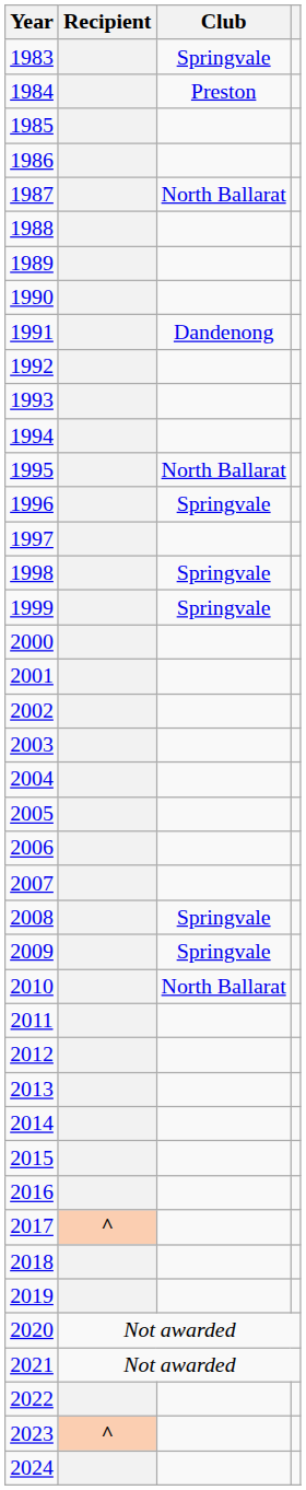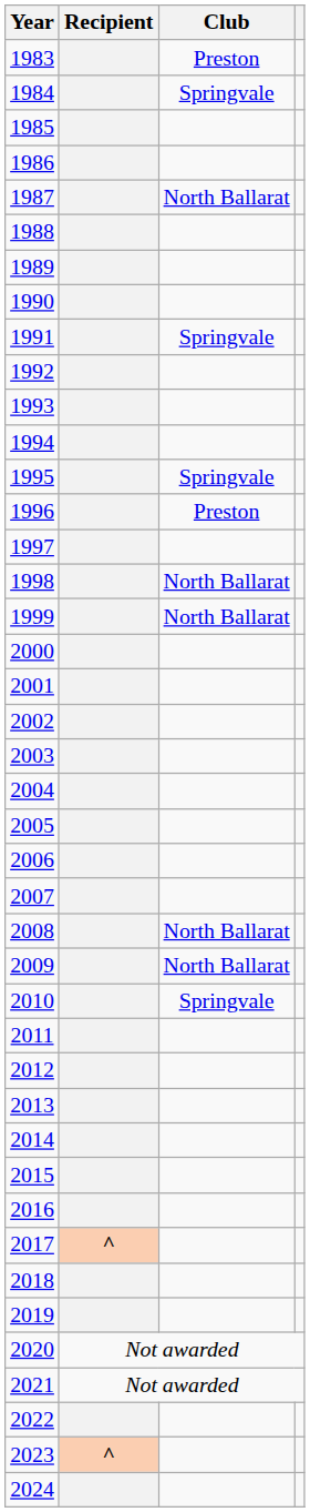 <table class="wikitable sortable plainrowheaders" style="text-align:center;">
 <tr>
 <th scope=col>Year</th>
 <th scope=col>Recipient</th>
 <th scope=col>Club</th>
 <th scope=col class="unsortable"></th>
 </tr>
 <tr>
 <td><a href='#'>1983</a></td>
 <th scope=row></th>
-<td><a href='#'>Springvale</a></td>
+<td><a href='#'>Preston</a></td>
 <td></td>
 </tr>
 <tr>
 <td><a href='#'>1984</a></td>
 <th scope=row></th>
-<td><a href='#'>Preston</a></td>
+<td><a href='#'>Springvale</a></td>
 <td></td>
 </tr>
 <tr>
 <td><a href='#'>1985</a></td>
 <th scope=row></th>
 <td></td>
 <td></td>
 </tr>
 <tr>
 <td><a href='#'>1986</a></td>
 <th scope=row></th>
 <td></td>
 <td></td>
 </tr>
 <tr>
 <td><a href='#'>1987</a></td>
 <th scope=row></th>
 <td><a href='#'>North Ballarat</a></td>
 <td></td>
 </tr>
 <tr>
 <td><a href='#'>1988</a></td>
 <th scope=row></th>
 <td></td>
 <td></td>
 </tr>
 <tr>
 <td><a href='#'>1989</a></td>
 <th scope=row></th>
 <td></td>
 <td></td>
 </tr>
 <tr>
 <td><a href='#'>1990</a></td>
 <th scope=row></th>
 <td></td>
 <td></td>
 </tr>
 <tr>
 <td><a href='#'>1991</a></td>
 <th scope=row></th>
-<td><a href='#'>Dandenong</a></td>
+<td><a href='#'>Springvale</a></td>
 <td></td>
 </tr>
 <tr>
 <td><a href='#'>1992</a></td>
 <th scope=row></th>
 <td></td>
 <td></td>
 </tr>
 <tr>
 <td><a href='#'>1993</a></td>
 <th scope=row></th>
 <td></td>
 <td></td>
 </tr>
 <tr>
 <td><a href='#'>1994</a></td>
 <th scope=row></th>
 <td></td>
 <td></td>
 </tr>
 <tr>
 <td><a href='#'>1995</a></td>
 <th scope=row></th>
-<td><a href='#'>North Ballarat</a></td>
+<td><a href='#'>Springvale</a></td>
 <td></td>
 </tr>
 <tr>
 <td><a href='#'>1996</a></td>
 <th scope=row></th>
-<td><a href='#'>Springvale</a></td>
+<td><a href='#'>Preston</a></td>
 <td></td>
 </tr>
 <tr>
 <td><a href='#'>1997</a></td>
 <th scope=row></th>
 <td></td>
 <td></td>
 </tr>
 <tr>
 <td><a href='#'>1998</a></td>
 <th scope=row></th>
-<td><a href='#'>Springvale</a></td>
+<td><a href='#'>North Ballarat</a></td>
 <td></td>
 </tr>
 <tr>
 <td><a href='#'>1999</a></td>
 <th scope=row></th>
-<td><a href='#'>Springvale</a></td>
+<td><a href='#'>North Ballarat</a></td>
 <td></td>
 </tr>
 <tr>
 <td><a href='#'>2000</a></td>
 <th scope=row></th>
 <td></td>
 <td></td>
 </tr>
 <tr>
 <td><a href='#'>2001</a></td>
 <th scope=row></th>
 <td></td>
 <td></td>
 </tr>
 <tr>
 <td><a href='#'>2002</a></td>
 <th scope=row></th>
 <td></td>
 <td></td>
 </tr>
 <tr>
 <td><a href='#'>2003</a></td>
 <th scope=row></th>
 <td></td>
 <td></td>
 </tr>
 <tr>
 <td><a href='#'>2004</a></td>
 <th scope=row></th>
 <td></td>
 <td></td>
 </tr>
 <tr>
 <td><a href='#'>2005</a></td>
 <th scope=row></th>
 <td></td>
 <td></td>
 </tr>
 <tr>
 <td><a href='#'>2006</a></td>
 <th scope=row></th>
 <td></td>
 <td></td>
 </tr>
 <tr>
 <td><a href='#'>2007</a></td>
 <th scope=row></th>
 <td></td>
 <td></td>
 </tr>
 <tr>
 <td><a href='#'>2008</a></td>
 <th scope=row></th>
-<td><a href='#'>Springvale</a></td>
+<td><a href='#'>North Ballarat</a></td>
 <td></td>
 </tr>
 <tr>
 <td><a href='#'>2009</a></td>
 <th scope=row></th>
-<td><a href='#'>Springvale</a></td>
+<td><a href='#'>North Ballarat</a></td>
 <td></td>
 </tr>
 <tr>
 <td><a href='#'>2010</a></td>
 <th scope=row></th>
-<td><a href='#'>North Ballarat</a></td>
+<td><a href='#'>Springvale</a></td>
 <td></td>
 </tr>
 <tr>
 <td><a href='#'>2011</a></td>
 <th scope=row></th>
 <td></td>
 <td></td>
 </tr>
 <tr>
 <td><a href='#'>2012</a></td>
 <th scope=row></th>
 <td></td>
 <td></td>
 </tr>
 <tr>
 <td><a href='#'>2013</a></td>
 <th scope=row></th>
 <td></td>
 <td></td>
 </tr>
 <tr>
 <td><a href='#'>2014</a></td>
 <th scope=row></th>
 <td></td>
 <td></td>
 </tr>
 <tr>
 <td><a href='#'>2015</a></td>
 <th scope=row></th>
 <td></td>
 <td></td>
 </tr>
 <tr>
 <td><a href='#'>2016</a></td>
 <th scope=row></th>
 <td></td>
 <td></td>
 </tr>
 <tr>
 <td><a href='#'>2017</a></td>
 <th scope=row style="background:#FBCEB1;">^</th>
 <td></td>
 <td></td>
 </tr>
 <tr>
 <td><a href='#'>2018</a></td>
 <th scope=row></th>
 <td></td>
 <td></td>
 </tr>
 <tr>
 <td><a href='#'>2019</a></td>
 <th scope=row></th>
 <td></td>
 <td></td>
 </tr>
 <tr>
 <td><a href='#'>2020</a></td>
 <td colspan=3><em>Not awarded</em></td>
 </tr>
 <tr>
 <td><a href='#'>2021</a></td>
 <td colspan=3><em>Not awarded</em></td>
 </tr>
 <tr>
 <td><a href='#'>2022</a></td>
 <th scope=row></th>
 <td></td>
 <td></td>
 </tr>
 <tr>
 <td><a href='#'>2023</a></td>
 <th scope=row style="background:#FBCEB1;">^</th>
 <td></td>
 <td></td>
 </tr>
 <tr>
 <td><a href='#'>2024</a></td>
 <th scope=row></th>
 <td></td>
 <td></td>
 </tr>
 <tr>
 </tr>
 </table>
